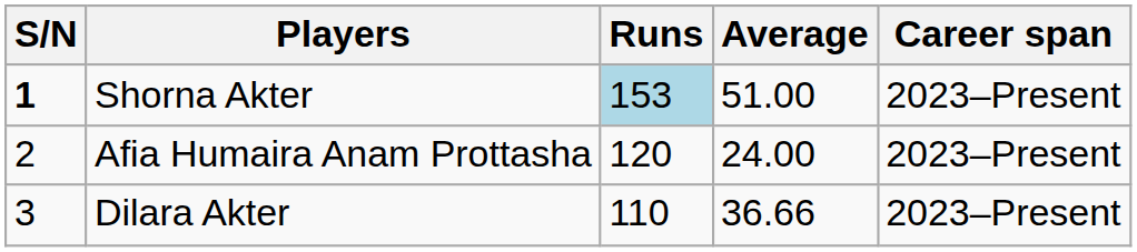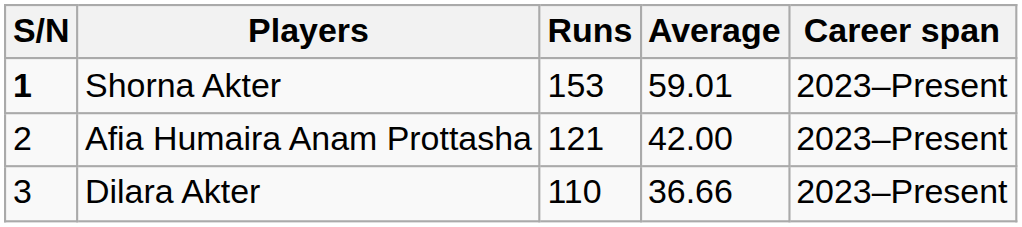 <table class="wikitable">
 <tr>
 <th>S/N</th>
 <th>Players</th>
 <th>Runs</th>
 <th>Average</th>
 <th>Career span</th>
 </tr>
 <tr>
 <td><strong>1</strong></td>
 <td>Shorna Akter</td>
-<td style="background: lightblue;">153</td>
-<td>51.00</td>
+<td>153</td>
+<td>59.01</td>
 <td>2023–Present</td>
 </tr>
 <tr>
 <td>2</td>
 <td>Afia Humaira Anam Prottasha</td>
-<td>120</td>
-<td>24.00</td>
+<td>121</td>
+<td>42.00</td>
 <td>2023–Present</td>
 </tr>
 <tr>
 <td>3</td>
 <td>Dilara Akter</td>
 <td>110</td>
 <td>36.66</td>
 <td>2023–Present</td>
 </tr>
 </table>
